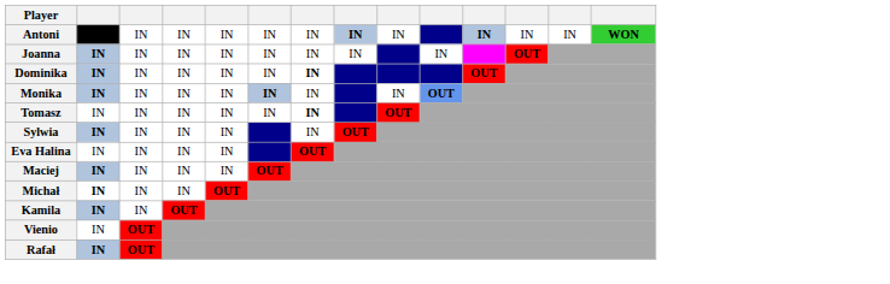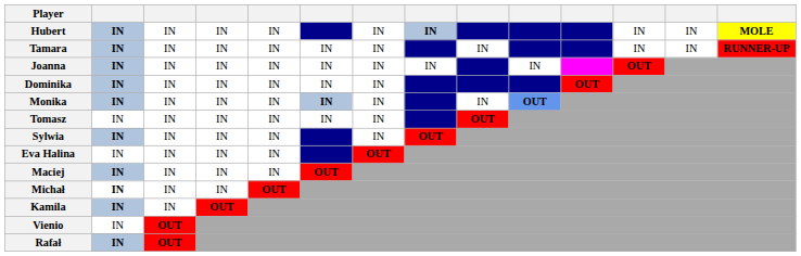 <table class="wikitable" style="text-align:center">
 <tr>
 <th style="width:10%;">Player</th>
 <th style="width:6%;"></th>
 <th style="width:6%;"></th>
 <th style="width:6%;"></th>
 <th style="width:6%;"></th>
 <th style="width:6%;"></th>
 <th style="width:6%;"></th>
 <th style="width:6%;"></th>
 <th style="width:6%;"></th>
 <th style="width:6%;"></th>
 <th style="width:6%;"></th>
 <th style="width:6%;"></th>
 <th style="width:6%;"></th>
 <th style="width:9%;"></th>
 </tr>
 <tr>
-<th>Antoni</th>
-<td style="background:black;"><strong><span>OUT</span></strong></td>
+<th>Hubert</th>
+<td style="background:lightsteelblue;"><strong>IN</strong></td>
+<td style="background:white;">IN</td>
+<td style="background:white;">IN</td>
+<td style="background:white;">IN</td>
+<td style="background:darkblue;"></td>
+<td style="background:white;">IN</td>
+<td style="background:lightsteelblue;"><strong>IN</strong></td>
+<td style="background:darkblue;"></td>
+<td style="background:darkblue;"></td>
+<td style="background:darkblue;"></td>
+<td style="background:white;">IN</td>
+<td style="background:white;">IN</td>
+<td style="background:yellow;"><strong>MOLE</strong></td>
+</tr>
+<tr>
+<th>Tamara</th>
+<td style="background:lightsteelblue;"><strong>IN</strong></td>
 <td style="background:white;">IN</td>
 <td style="background:white;">IN</td>
 <td style="background:white;">IN</td>
 <td style="background:white;">IN</td>
 <td style="background:white;">IN</td>
-<td style="background:lightsteelblue;"><strong>IN</strong></td>
+<td style="background:darkblue;"></td>
 <td style="background:white;">IN</td>
 <td style="background:darkblue;"></td>
-<td style="background:lightsteelblue;"><strong>IN</strong></td>
+<td style="background:darkblue;"></td>
 <td style="background:white;">IN</td>
 <td style="background:white;">IN</td>
-<td style="background:limegreen;"><strong>WON</strong></td>
+<td style="background:red;"><strong>RUNNER-UP</strong></td>
 </tr>
 <tr>
 <th>Joanna</th>
 <td style="background:lightsteelblue;"><strong>IN</strong></td>
 <td style="background:white;">IN</td>
 <td style="background:white;">IN</td>
 <td style="background:white;">IN</td>
 <td style="background:white;">IN</td>
 <td style="background:white;">IN</td>
 <td style="background:white;">IN</td>
 <td style="background:darkblue;"></td>
 <td style="background:white;">IN</td>
 <td style="background:fuchsia;"></td>
 <td style="background:red;"><strong>OUT</strong></td>
 <td colspan=2 bgcolor="darkgray"></td>
 </tr>
 <tr>
 <th>Dominika</th>
 <td style="background:lightsteelblue;"><strong>IN</strong></td>
 <td style="background:white;">IN</td>
 <td style="background:white;">IN</td>
 <td style="background:white;">IN</td>
 <td style="background:white;">IN</td>
-<td style="background:white;"><strong>IN</strong></td>
+<td style="background:white;">IN</td>
 <td style="background:darkblue;"></td>
 <td style="background:darkblue;"></td>
 <td style="background:darkblue;"></td>
 <td style="background:red;"><strong>OUT</strong></td>
 <td colspan=3 bgcolor="darkgray"></td>
 </tr>
 <tr>
 <th>Monika</th>
 <td style="background:lightsteelblue;"><strong>IN</strong></td>
 <td style="background:white;">IN</td>
 <td style="background:white;">IN</td>
 <td style="background:white;">IN</td>
 <td style="background:lightsteelblue;"><strong>IN</strong></td>
 <td style="background:white;">IN</td>
 <td style="background:darkblue;"></td>
 <td style="background:white;">IN</td>
 <td style="background:cornflowerblue;"><strong>OUT</strong></td>
 <td colspan=4 bgcolor="darkgray"></td>
 </tr>
 <tr>
 <th>Tomasz</th>
 <td style="background:white;">IN</td>
 <td style="background:white;">IN</td>
 <td style="background:white;">IN</td>
 <td style="background:white;">IN</td>
 <td style="background:white;">IN</td>
-<td style="background:white;"><strong>IN</strong></td>
+<td style="background:white;">IN</td>
 <td style="background:darkblue;"></td>
 <td style="background:red;"><strong>OUT</strong></td>
 <td colspan=5 bgcolor="darkgray"></td>
 </tr>
 <tr>
 <th>Sylwia</th>
 <td style="background:lightsteelblue;"><strong>IN</strong></td>
 <td style="background:white;">IN</td>
 <td style="background:white;">IN</td>
 <td style="background:white;">IN</td>
 <td style="background:darkblue;"></td>
 <td style="background:white;">IN</td>
 <td style="background:red;"><strong>OUT</strong></td>
 <td colspan=6 bgcolor="darkgray"></td>
 </tr>
 <tr>
 <th>Eva Halina</th>
 <td style="background:white;">IN</td>
 <td style="background:white;">IN</td>
 <td style="background:white;">IN</td>
 <td style="background:white;">IN</td>
 <td style="background:darkblue;"></td>
 <td style="background:red;"><strong>OUT</strong></td>
 <td colspan=7 bgcolor="darkgray"></td>
 </tr>
 <tr>
 <th>Maciej</th>
 <td style="background:lightsteelblue;"><strong>IN</strong></td>
 <td style="background:white;">IN</td>
 <td style="background:white;">IN</td>
 <td style="background:white;">IN</td>
 <td style="background:red;"><strong>OUT</strong></td>
 <td colspan=8 bgcolor="darkgray"></td>
 </tr>
 <tr>
 <th>Michał</th>
 <td style="background:white;"><strong>IN</strong></td>
 <td style="background:white;">IN</td>
 <td style="background:white;">IN</td>
 <td style="background:red;"><strong>OUT</strong></td>
 <td colspan=9 bgcolor="darkgray"></td>
 </tr>
 <tr>
 <th>Kamila</th>
 <td style="background:lightsteelblue;"><strong>IN</strong></td>
 <td style="background:white;">IN</td>
 <td style="background:red;"><strong>OUT</strong></td>
 <td colspan=10 bgcolor="darkgray"></td>
 </tr>
 <tr>
 <th>Vienio</th>
 <td style="background:white;">IN</td>
 <td style="background:red;"><strong>OUT</strong></td>
 <td colspan=11 bgcolor="darkgray"></td>
 </tr>
 <tr>
 <th>Rafał</th>
 <td style="background:lightsteelblue;"><strong>IN</strong></td>
 <td style="background:red;"><strong>OUT</strong></td>
 <td colspan=11 bgcolor="darkgray"></td>
 </tr>
 </table>
